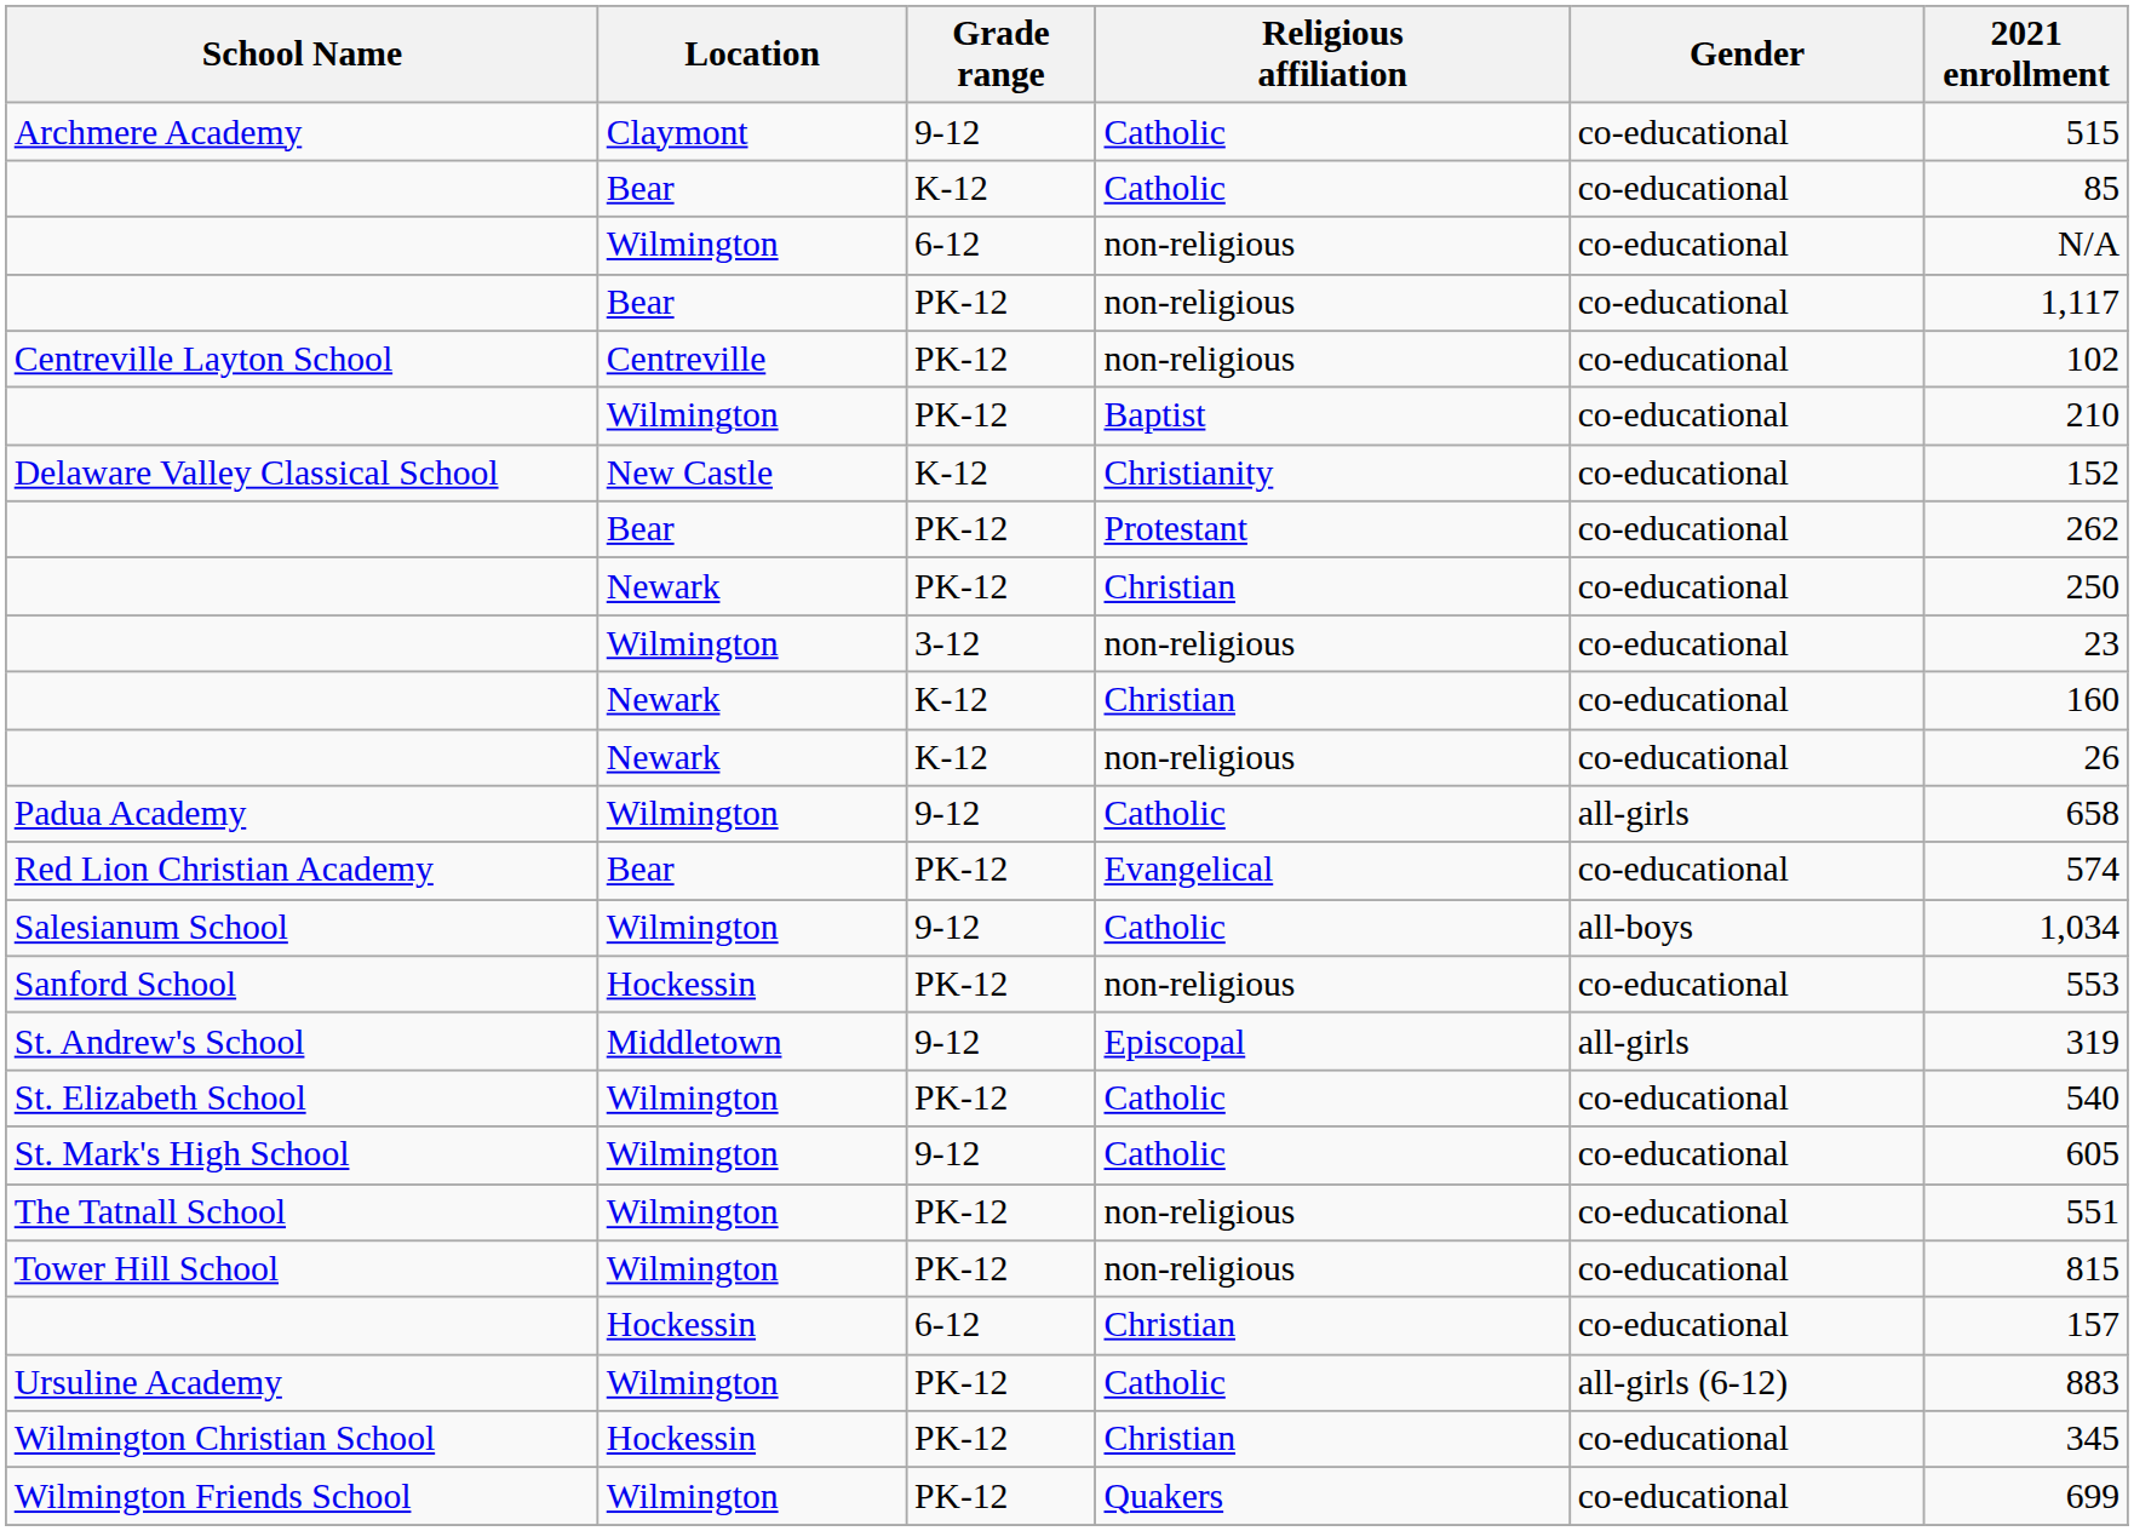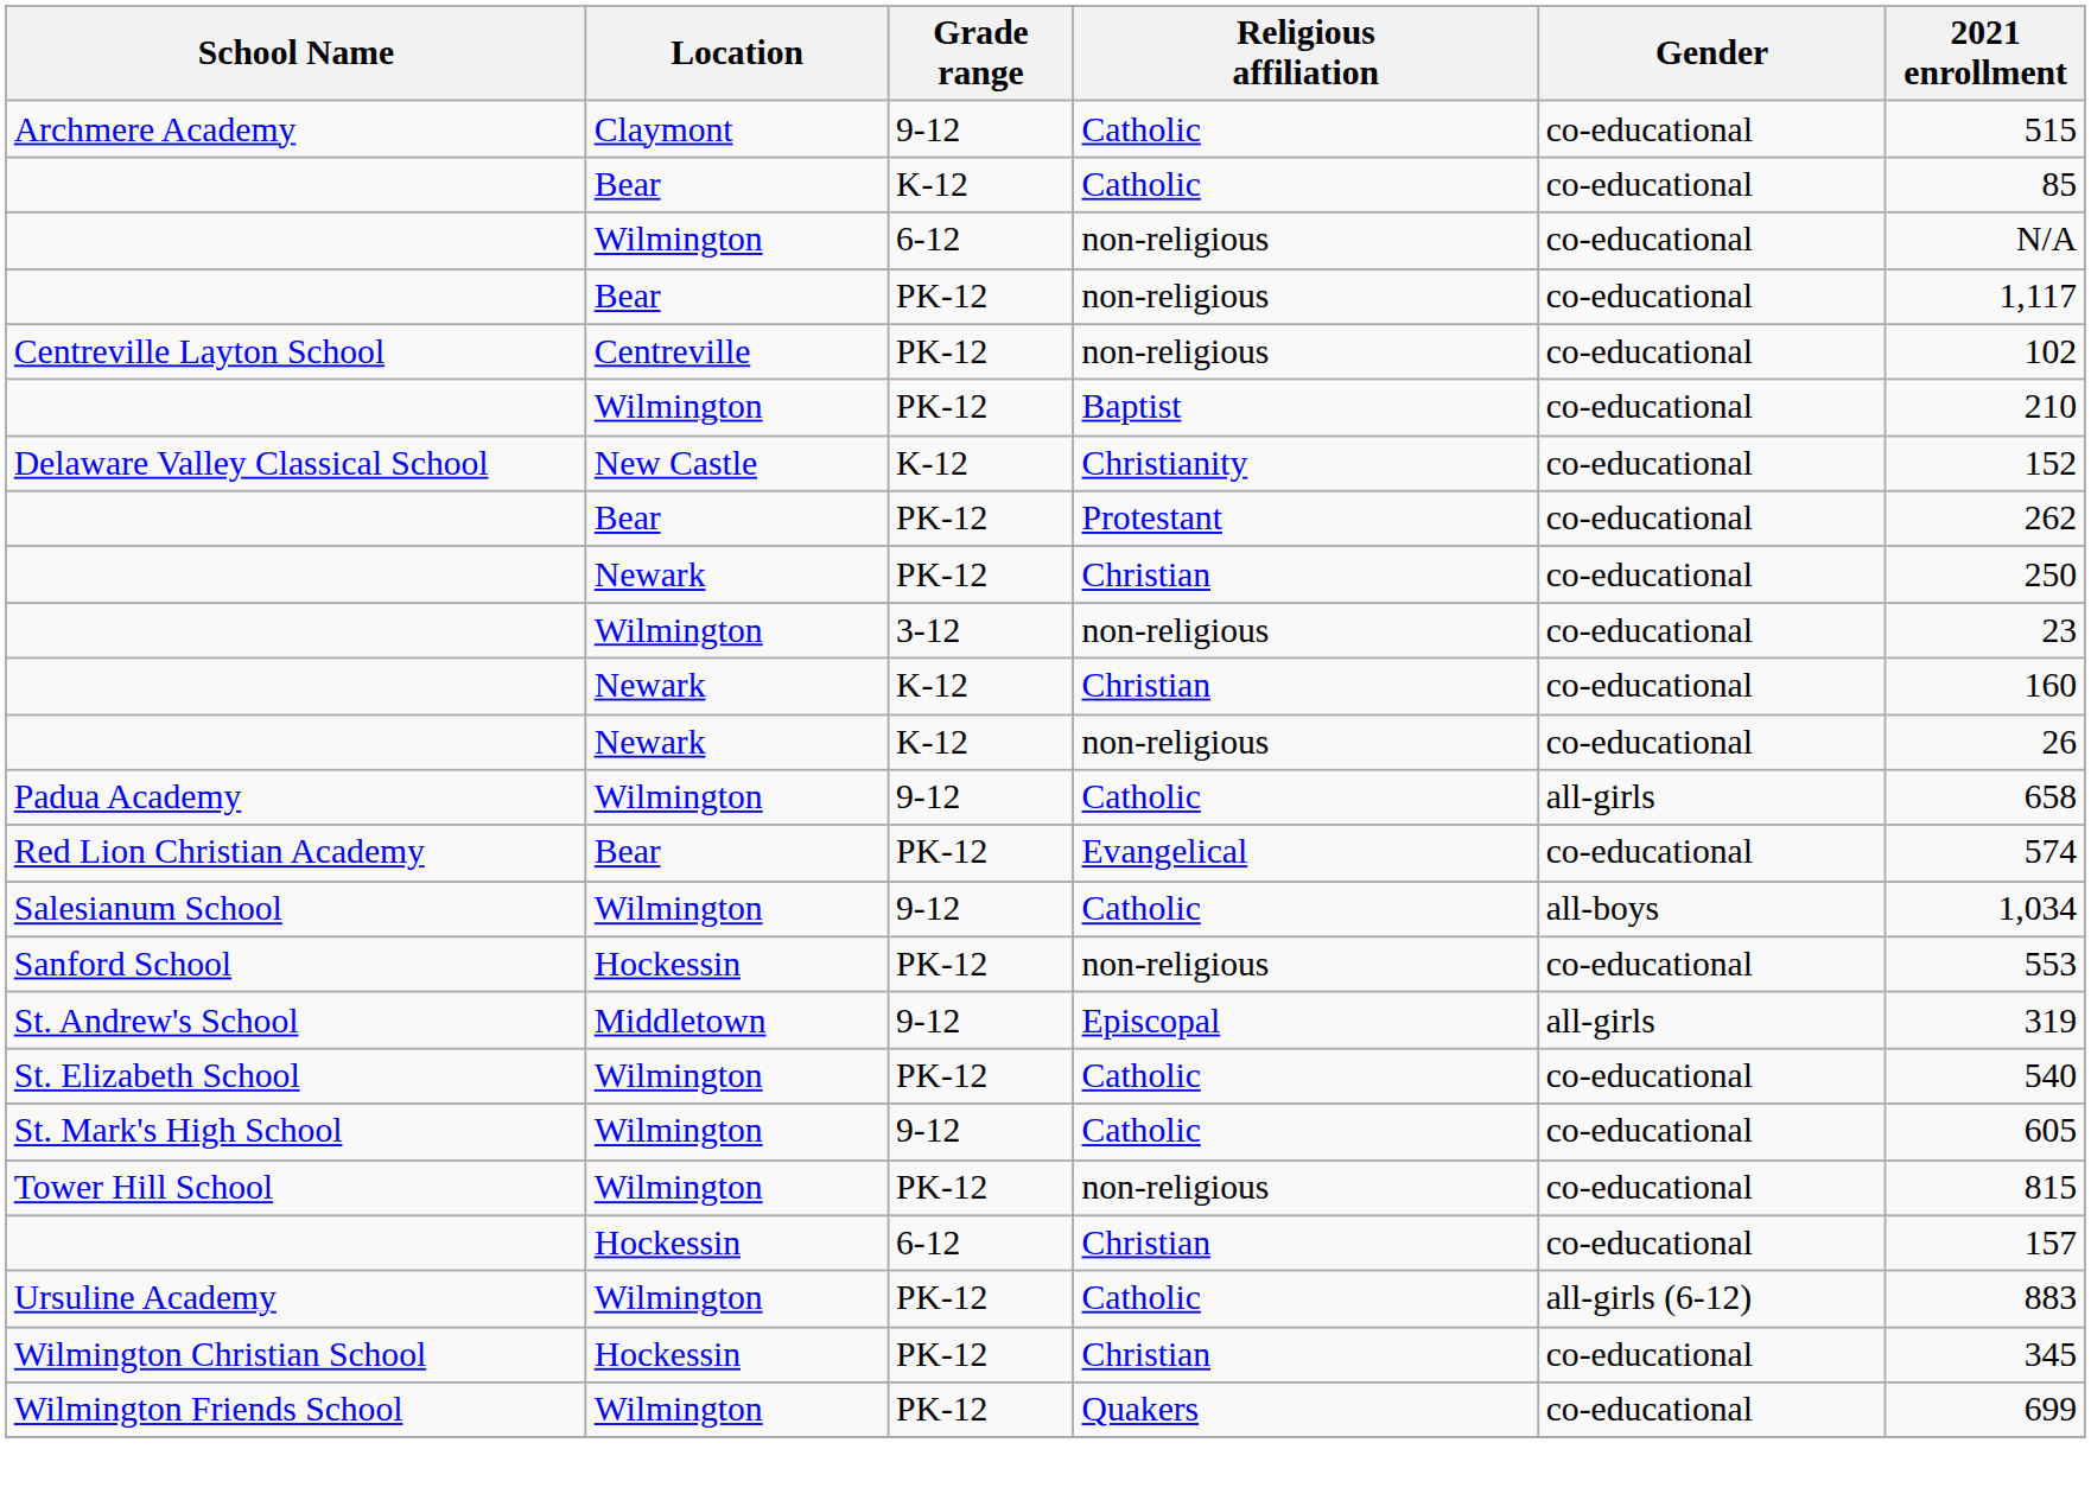 <table class="wikitable sortable" style="width:75%;">
 <tr>
 <th width=25%>School Name</th>
 <th width=13%>Location</th>
 <th width=8%>Grade<br>range</th>
 <th width=20%>Religious<br>affiliation</th>
 <th width=15%>Gender</th>
 <th width=8%>2021<br>enrollment</th>
 </tr>
 <tr>
 <td><a href='#'>Archmere Academy</a></td>
 <td><a href='#'>Claymont</a></td>
 <td>9-12</td>
 <td><a href='#'>Catholic</a></td>
 <td>co-educational</td>
 <td align="right">515</td>
 </tr>
 <tr>
 <td></td>
 <td><a href='#'>Bear</a></td>
 <td>K-12</td>
 <td><a href='#'>Catholic</a></td>
 <td>co-educational</td>
 <td align="right">85</td>
 </tr>
 <tr>
 <td></td>
 <td><a href='#'>Wilmington</a></td>
 <td>6-12</td>
 <td>non-religious</td>
 <td>co-educational</td>
 <td align="right">N/A</td>
 </tr>
 <tr>
 <td></td>
 <td><a href='#'>Bear</a></td>
 <td>PK-12</td>
 <td>non-religious</td>
 <td>co-educational</td>
 <td align="right">1,117</td>
 </tr>
 <tr>
 <td><a href='#'>Centreville Layton School</a></td>
 <td><a href='#'>Centreville</a></td>
 <td>PK-12</td>
 <td>non-religious</td>
 <td>co-educational</td>
 <td align="right">102</td>
 </tr>
 <tr>
 <td></td>
 <td><a href='#'>Wilmington</a></td>
 <td>PK-12</td>
 <td><a href='#'>Baptist</a></td>
 <td>co-educational</td>
 <td align="right">210</td>
 </tr>
 <tr>
 <td><a href='#'>Delaware Valley Classical School</a></td>
 <td><a href='#'>New Castle</a></td>
 <td>K-12</td>
 <td><a href='#'>Christianity</a></td>
 <td>co-educational</td>
 <td align="right">152</td>
 </tr>
 <tr>
 <td></td>
 <td><a href='#'>Bear</a></td>
 <td>PK-12</td>
 <td><a href='#'>Protestant</a></td>
 <td>co-educational</td>
 <td align="right">262</td>
 </tr>
 <tr>
 <td></td>
 <td><a href='#'>Newark</a></td>
 <td>PK-12</td>
 <td><a href='#'>Christian</a></td>
 <td>co-educational</td>
 <td align="right">250</td>
 </tr>
 <tr>
 <td></td>
 <td><a href='#'>Wilmington</a></td>
 <td>3-12</td>
 <td>non-religious</td>
 <td>co-educational</td>
 <td align="right">23</td>
 </tr>
 <tr>
 <td></td>
 <td><a href='#'>Newark</a></td>
 <td>K-12</td>
 <td><a href='#'>Christian</a></td>
 <td>co-educational</td>
 <td align="right">160</td>
 </tr>
 <tr>
 <td></td>
 <td><a href='#'>Newark</a></td>
 <td>K-12</td>
 <td>non-religious</td>
 <td>co-educational</td>
 <td align="right">26</td>
 </tr>
 <tr>
 <td><a href='#'>Padua Academy</a></td>
 <td><a href='#'>Wilmington</a></td>
 <td>9-12</td>
 <td><a href='#'>Catholic</a></td>
 <td>all-girls</td>
 <td align="right">658</td>
 </tr>
 <tr>
 <td><a href='#'>Red Lion Christian Academy</a></td>
 <td><a href='#'>Bear</a></td>
 <td>PK-12</td>
 <td><a href='#'>Evangelical</a></td>
 <td>co-educational</td>
 <td align="right">574</td>
 </tr>
 <tr>
 <td><a href='#'>Salesianum School</a></td>
 <td><a href='#'>Wilmington</a></td>
 <td>9-12</td>
 <td><a href='#'>Catholic</a></td>
 <td>all-boys</td>
 <td align="right">1,034</td>
 </tr>
 <tr>
 <td><a href='#'>Sanford School</a></td>
 <td><a href='#'>Hockessin</a></td>
 <td>PK-12</td>
 <td>non-religious</td>
 <td>co-educational</td>
 <td align="right">553</td>
 </tr>
 <tr>
 <td><a href='#'>St. Andrew's School</a></td>
 <td><a href='#'>Middletown</a></td>
 <td>9-12</td>
 <td><a href='#'>Episcopal</a></td>
 <td>all-girls</td>
 <td align="right">319</td>
 </tr>
 <tr>
 <td><a href='#'>St. Elizabeth School</a></td>
 <td><a href='#'>Wilmington</a></td>
 <td>PK-12</td>
 <td><a href='#'>Catholic</a></td>
 <td>co-educational</td>
 <td align="right">540</td>
 </tr>
 <tr>
 <td><a href='#'>St. Mark's High School</a></td>
 <td><a href='#'>Wilmington</a></td>
 <td>9-12</td>
 <td><a href='#'>Catholic</a></td>
 <td>co-educational</td>
 <td align="right">605</td>
 </tr>
 <tr>
-<td><a href='#'>The Tatnall School</a></td>
-<td><a href='#'>Wilmington</a></td>
-<td>PK-12</td>
-<td>non-religious</td>
-<td>co-educational</td>
-<td align="right">551</td>
-</tr>
-<tr>
 <td><a href='#'>Tower Hill School</a></td>
 <td><a href='#'>Wilmington</a></td>
 <td>PK-12</td>
 <td>non-religious</td>
 <td>co-educational</td>
 <td align="right">815</td>
 </tr>
 <tr>
 <td></td>
 <td><a href='#'>Hockessin</a></td>
 <td>6-12</td>
 <td><a href='#'>Christian</a></td>
 <td>co-educational</td>
 <td align="right">157</td>
 </tr>
 <tr>
 <td><a href='#'>Ursuline Academy</a></td>
 <td><a href='#'>Wilmington</a></td>
 <td>PK-12</td>
 <td><a href='#'>Catholic</a></td>
 <td>all-girls (6-12)</td>
 <td align="right">883</td>
 </tr>
 <tr>
 <td><a href='#'>Wilmington Christian School</a></td>
 <td><a href='#'>Hockessin</a></td>
 <td>PK-12</td>
 <td><a href='#'>Christian</a></td>
 <td>co-educational</td>
 <td align="right">345</td>
 </tr>
 <tr>
 <td><a href='#'>Wilmington Friends School</a></td>
 <td><a href='#'>Wilmington</a></td>
 <td>PK-12</td>
 <td><a href='#'>Quakers</a></td>
 <td>co-educational</td>
 <td align="right">699</td>
 </tr>
 <tr>
 </tr>
 </table>
